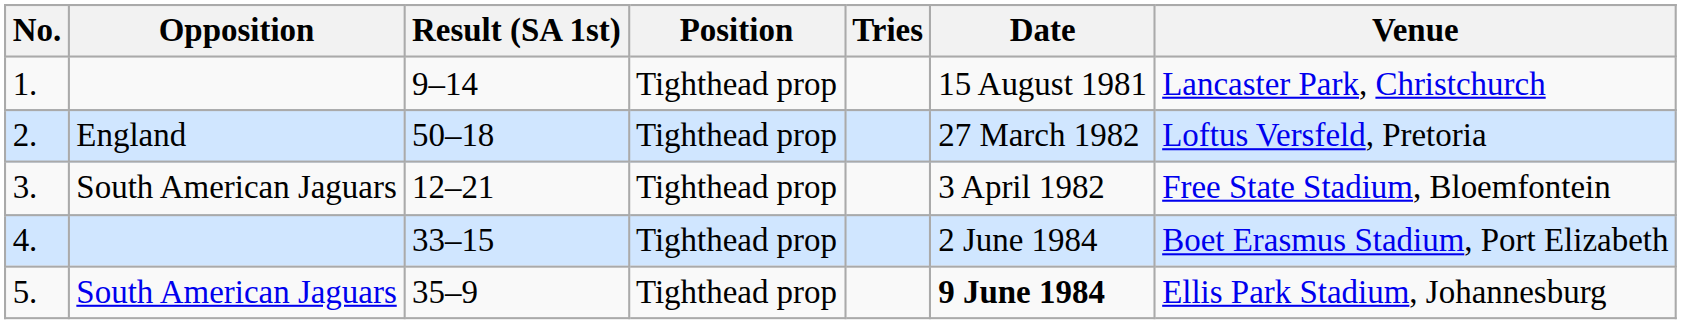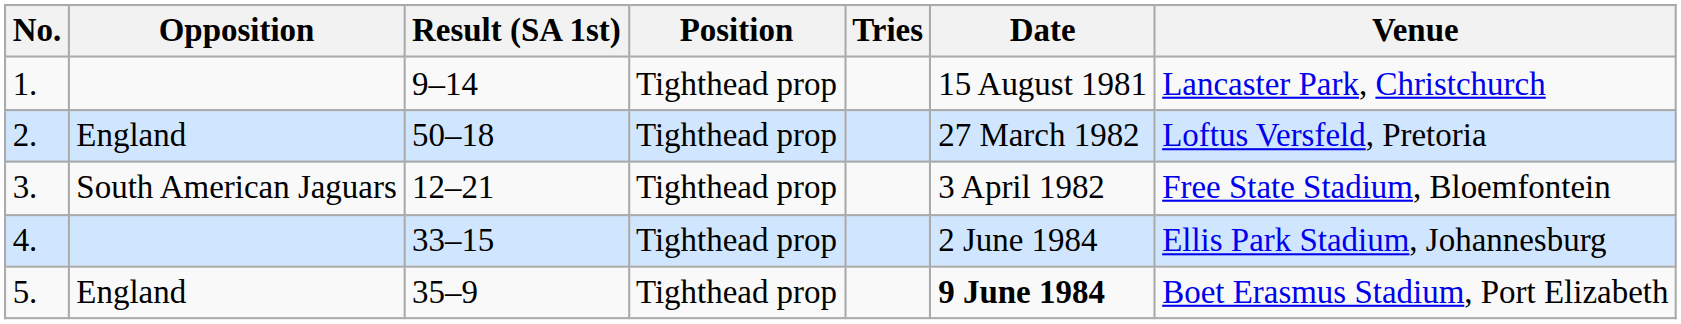 <table class="wikitable sortable">
 <tr>
 <th>No.</th>
 <th>Opposition</th>
 <th>Result (SA 1st)</th>
 <th>Position</th>
 <th>Tries</th>
 <th>Date</th>
 <th>Venue</th>
 </tr>
 <tr>
 <td>1.</td>
 <td></td>
 <td>9–14</td>
 <td>Tighthead prop</td>
 <td></td>
 <td>15 August 1981</td>
 <td><a href='#'>Lancaster Park</a>, <a href='#'>Christchurch</a></td>
 </tr>
 <tr style="background: #D0E6FF;">
 <td>2.</td>
 <td> England</td>
 <td>50–18</td>
 <td>Tighthead prop</td>
 <td></td>
 <td>27 March 1982</td>
 <td><a href='#'>Loftus Versfeld</a>, Pretoria</td>
 </tr>
 <tr>
 <td>3.</td>
 <td> South American Jaguars</td>
 <td>12–21</td>
 <td>Tighthead prop</td>
 <td></td>
 <td>3 April 1982</td>
 <td><a href='#'>Free State Stadium</a>, Bloemfontein</td>
 </tr>
 <tr style="background: #D0E6FF;">
 <td>4.</td>
 <td></td>
 <td>33–15</td>
 <td>Tighthead prop</td>
 <td></td>
 <td>2 June 1984</td>
-<td><a href='#'>Boet Erasmus Stadium</a>, Port Elizabeth</td>
+<td><a href='#'>Ellis Park Stadium</a>, Johannesburg</td>
 </tr>
 <tr>
 <td>5.</td>
-<td> <a href='#'>South American Jaguars</a></td>
+<td> England</td>
 <td>35–9</td>
 <td>Tighthead prop</td>
 <td></td>
 <td><strong>9 June 1984</strong></td>
-<td><a href='#'>Ellis Park Stadium</a>, Johannesburg</td>
+<td><a href='#'>Boet Erasmus Stadium</a>, Port Elizabeth</td>
 </tr>
 </table>
